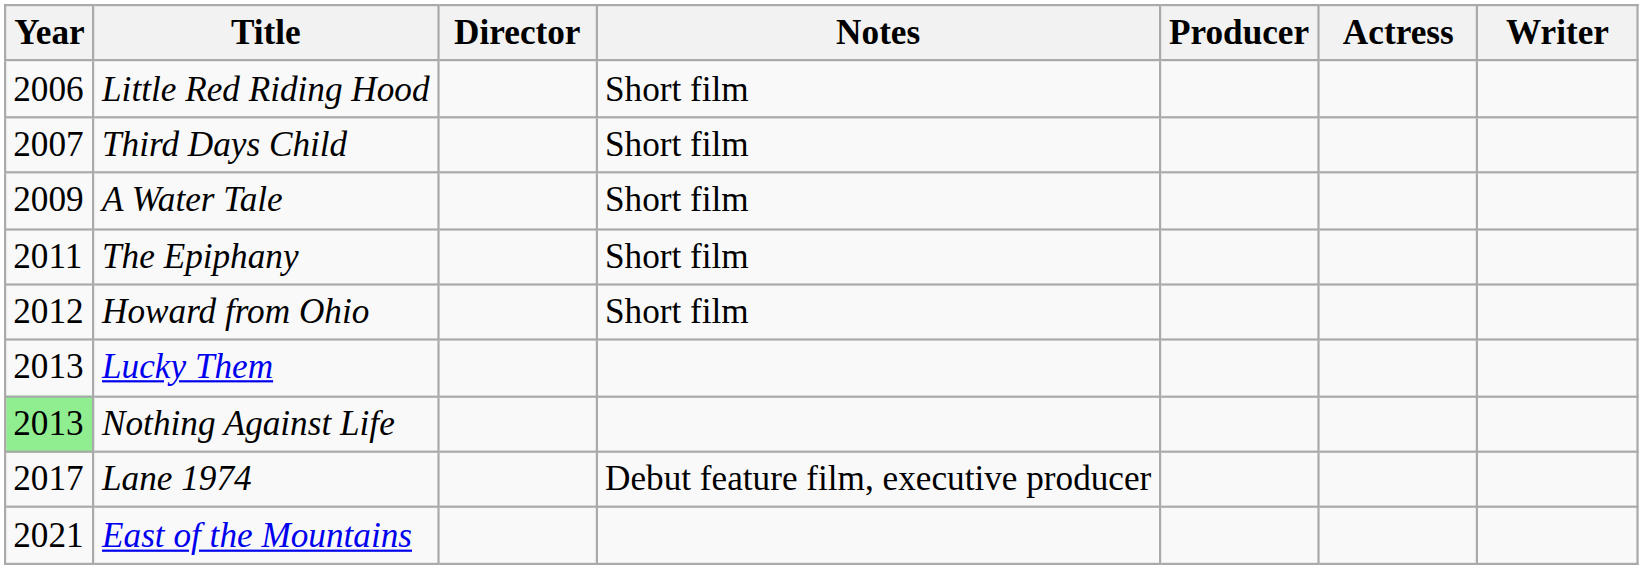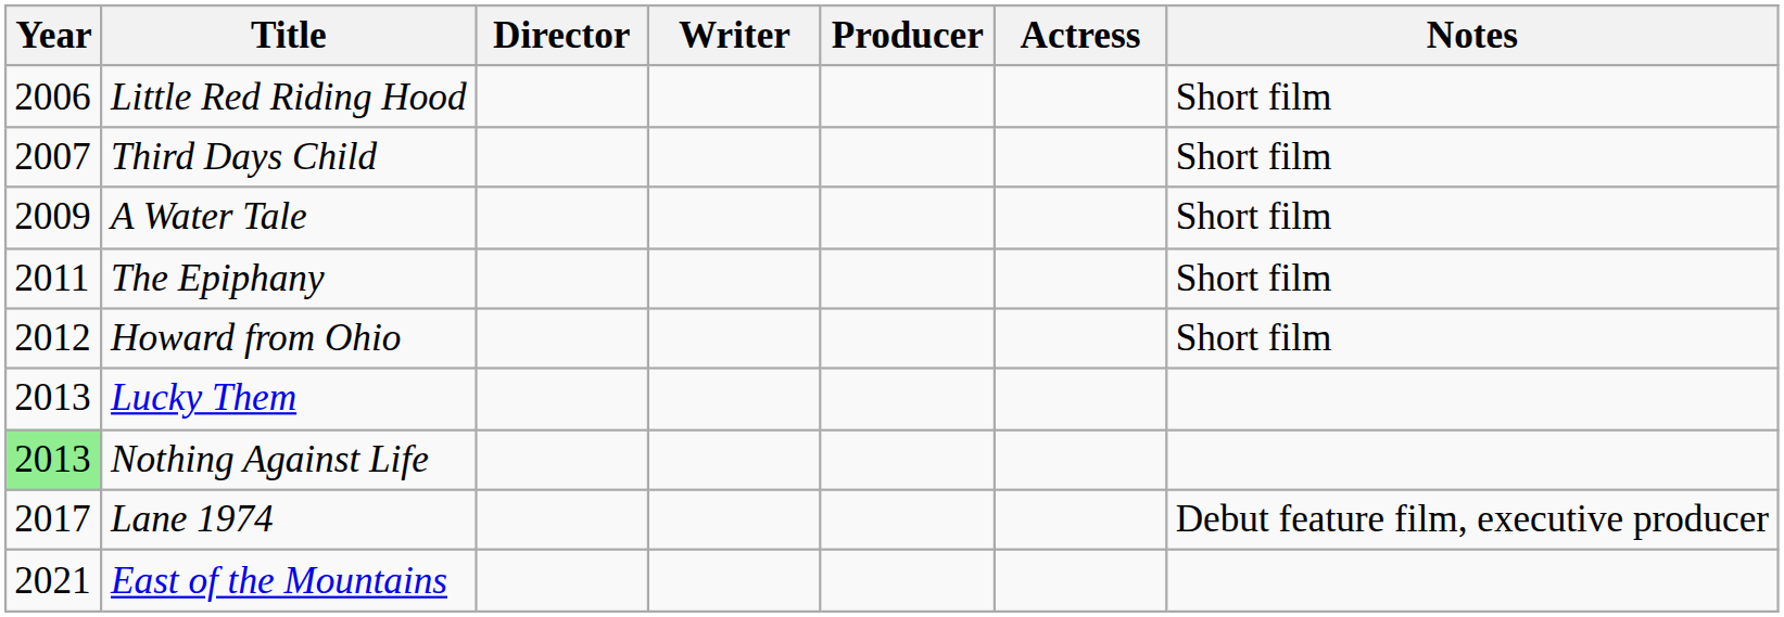 <table class="wikitable sortable" style="margin-right:auto">
 <tr>
 <th style="width:33px;">Year</th>
 <th>Title</th>
 <th style="width:65px;">Director</th>
-<th>Notes</th>
+<th width=65>Writer</th>
 <th width=65>Producer</th>
 <th width=65>Actress</th>
-<th width=65>Writer</th>
+<th>Notes</th>
 </tr>
 <tr>
 <td>2006</td>
 <td><em>Little Red Riding Hood</em></td>
 <td></td>
-<td>Short film</td>
 <td></td>
 <td></td>
 <td></td>
+<td>Short film</td>
 </tr>
 <tr>
 <td>2007</td>
 <td><em>Third Days Child</em></td>
 <td></td>
-<td>Short film</td>
 <td></td>
 <td></td>
 <td></td>
+<td>Short film</td>
 </tr>
 <tr>
 <td>2009</td>
 <td><em>A Water Tale</em></td>
 <td></td>
-<td>Short film</td>
 <td></td>
 <td></td>
 <td></td>
+<td>Short film</td>
 </tr>
 <tr>
 <td>2011</td>
 <td><em>The Epiphany</em></td>
 <td></td>
-<td>Short film</td>
 <td></td>
 <td></td>
 <td></td>
+<td>Short film</td>
 </tr>
 <tr>
 <td>2012</td>
 <td><em>Howard from Ohio</em></td>
 <td></td>
-<td>Short film</td>
 <td></td>
 <td></td>
 <td></td>
+<td>Short film</td>
 </tr>
 <tr>
 <td>2013</td>
 <td><em><a href='#'>Lucky Them</a></em></td>
 <td></td>
 <td></td>
 <td></td>
 <td></td>
 <td></td>
 </tr>
 <tr>
 <td style="background: lightgreen;">2013</td>
 <td><em>Nothing Against Life</em></td>
 <td></td>
 <td></td>
 <td></td>
 <td></td>
 <td></td>
 </tr>
 <tr>
 <td>2017</td>
 <td><em>Lane 1974</em></td>
 <td></td>
-<td>Debut feature film, executive producer</td>
 <td></td>
 <td></td>
 <td></td>
+<td>Debut feature film, executive producer</td>
 </tr>
 <tr>
 <td>2021</td>
 <td><a href='#'><em>East of the Mountains</em></a></td>
 <td></td>
 <td></td>
 <td></td>
 <td></td>
 <td></td>
 </tr>
 </table>
